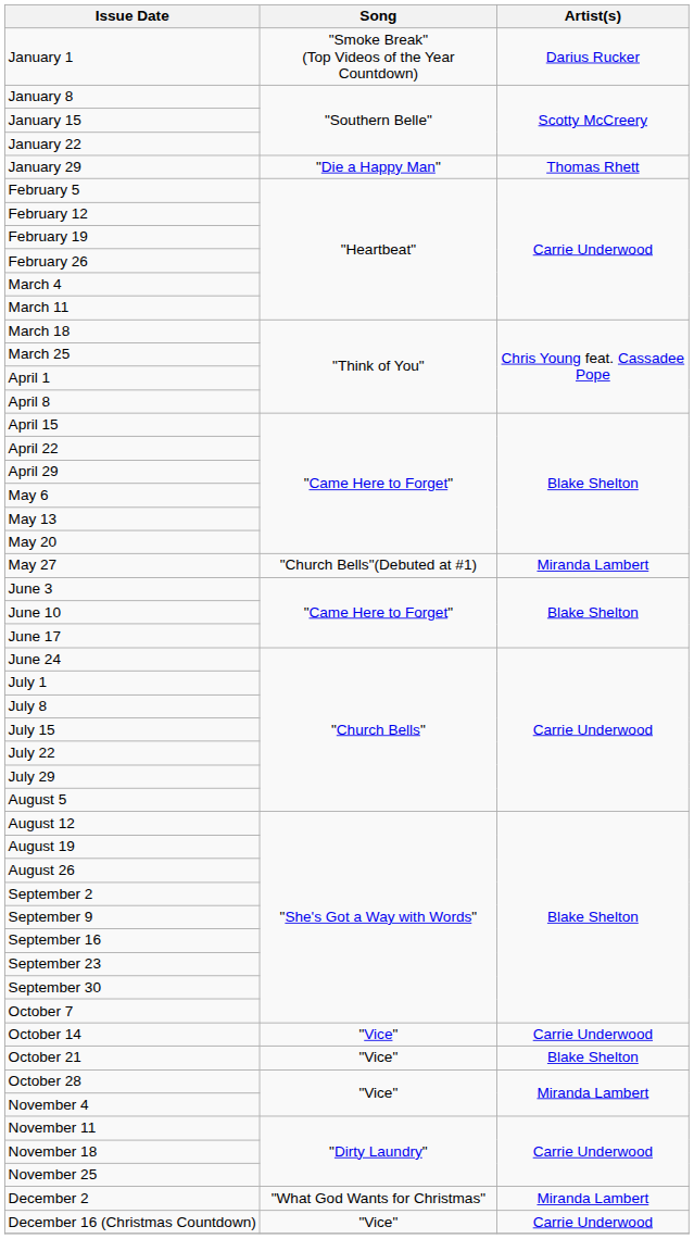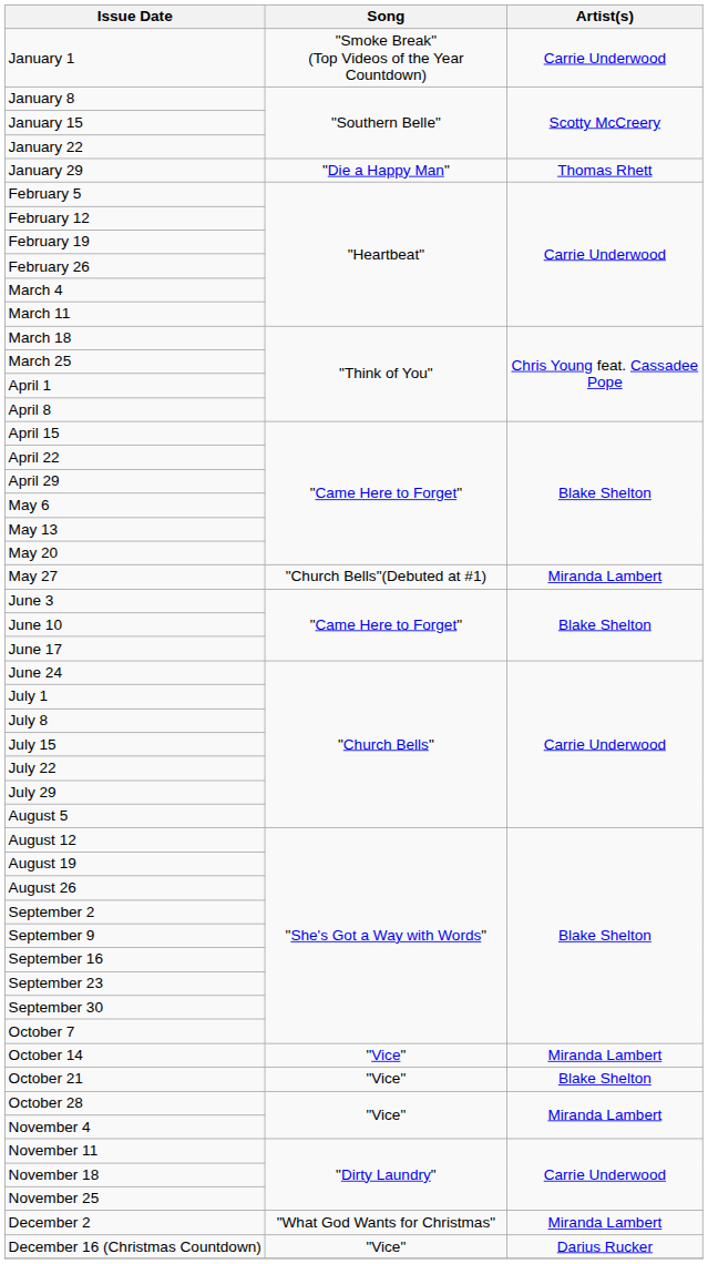 <table class="wikitable">
 <tr>
 <th align="left">Issue Date</th>
 <th align="center" width="250">Song</th>
 <th align="center" width="200">Artist(s)</th>
 </tr>
 <tr>
 <td align="left">January 1</td>
 <td align="center" rowspan="1">"Smoke Break"<br>(Top Videos of the Year Countdown)</td>
-<td align="center" rowspan="1"><a href='#'>Darius Rucker</a></td>
+<td align="center" rowspan="1"><a href='#'>Carrie Underwood</a></td>
 </tr>
 <tr>
 <td align="left">January 8</td>
 <td align="center" rowspan="3">"Southern Belle"</td>
 <td align="center" rowspan="3"><a href='#'>Scotty McCreery</a></td>
 </tr>
 <tr>
 <td align="left">January 15</td>
 </tr>
 <tr>
 <td align-"left">January 22</td>
 </tr>
 <tr>
 <td align="left">January 29</td>
 <td align="center" rowspan="1">"<a href='#'>Die a Happy Man</a>"</td>
 <td align="center" rowspan="1"><a href='#'>Thomas Rhett</a></td>
 </tr>
 <tr>
 <td align="left">February 5</td>
 <td align="center" rowspan="6">"Heartbeat"</td>
 <td align="center" rowspan="6"><a href='#'>Carrie Underwood</a></td>
 </tr>
 <tr>
 <td align="left">February 12</td>
 </tr>
 <tr>
 <td align="left">February 19</td>
 </tr>
 <tr>
 <td align="left">February 26</td>
 </tr>
 <tr>
 <td align="left">March 4</td>
 </tr>
 <tr>
 <td align="left">March 11</td>
 </tr>
 <tr>
 <td align="left">March 18</td>
 <td align="center" rowspan="4">"Think of You"</td>
 <td align="center" rowspan="4"><a href='#'>Chris Young</a> feat. <a href='#'>Cassadee Pope</a></td>
 </tr>
 <tr>
 <td align="left">March 25</td>
 </tr>
 <tr>
 <td>April 1</td>
 </tr>
 <tr>
 <td>April 8</td>
 </tr>
 <tr>
 <td>April 15</td>
 <td align="center" rowspan="6">"<a href='#'>Came Here to Forget</a>"</td>
 <td align="center" rowspan="6"><a href='#'>Blake Shelton</a></td>
 </tr>
 <tr>
 <td>April 22</td>
 </tr>
 <tr>
 <td>April 29</td>
 </tr>
 <tr>
 <td>May 6</td>
 </tr>
 <tr>
 <td>May 13</td>
 </tr>
 <tr>
 <td>May 20</td>
 </tr>
 <tr>
 <td align="left">May 27</td>
 <td align="center" rowspan="1">"Church Bells"(Debuted at #1)</td>
 <td align="center" rowspan="1"><a href='#'>Miranda Lambert</a></td>
 </tr>
 <tr>
 <td align="left">June 3</td>
 <td align="center" rowspan="3">"<a href='#'>Came Here to Forget</a>"</td>
 <td align="center" rowspan="3"><a href='#'>Blake Shelton</a></td>
 </tr>
 <tr>
 <td align="left">June 10</td>
 </tr>
 <tr>
 <td align="left">June 17</td>
 </tr>
 <tr>
 <td align="left">June 24</td>
 <td align="center" rowspan="7">"<a href='#'>Church Bells</a>"</td>
 <td align="center" rowspan="7"><a href='#'>Carrie Underwood</a></td>
 </tr>
 <tr>
 <td align="left">July 1</td>
 </tr>
 <tr>
 <td align="left">July 8</td>
 </tr>
 <tr>
 <td align="left">July 15</td>
 </tr>
 <tr>
 <td align="left">July 22</td>
 </tr>
 <tr>
 <td align="left">July 29</td>
 </tr>
 <tr>
 <td align="left">August 5</td>
 </tr>
 <tr>
 <td align="left">August  12</td>
 <td align="center" rowspan="9">"<a href='#'>She's Got a Way with Words</a>"</td>
 <td align="center" rowspan="9"><a href='#'>Blake Shelton</a></td>
 </tr>
 <tr>
 <td align="left">August 19</td>
 </tr>
 <tr>
 <td align="left">August 26</td>
 </tr>
 <tr>
 <td align="left">September 2</td>
 </tr>
 <tr>
 <td align="left">September 9</td>
 </tr>
 <tr>
 <td align="left">September 16</td>
 </tr>
 <tr>
 <td align="left">September 23</td>
 </tr>
 <tr>
 <td align="left">September 30</td>
 </tr>
 <tr>
 <td align="left">October 7</td>
 </tr>
 <tr>
 <td align="left">October 14</td>
 <td align="center" rowspan="1">"<a href='#'>Vice</a>"</td>
-<td align="center" rowspan="1"><a href='#'>Carrie Underwood</a></td>
+<td align="center" rowspan="1"><a href='#'>Miranda Lambert</a></td>
 </tr>
 <tr>
 <td align="left">October 21</td>
 <td align="center" rowspan="1">"Vice"</td>
 <td align="center" rowspan="1"><a href='#'>Blake Shelton</a></td>
 </tr>
 <tr>
 <td align="left">October 28</td>
 <td align="center" rowspan="2">"Vice"</td>
 <td align="center" rowspan="2"><a href='#'>Miranda Lambert</a></td>
 </tr>
 <tr>
 <td>November 4</td>
 </tr>
 <tr>
 <td align="left">November 11</td>
 <td align="center" rowspan="3">"<a href='#'>Dirty Laundry</a>"</td>
 <td align="center" rowspan="3"><a href='#'>Carrie Underwood</a></td>
 </tr>
 <tr>
 <td>November 18</td>
 </tr>
 <tr>
 <td>November 25</td>
 </tr>
 <tr>
 <td align="left">December 2</td>
 <td align="center" rowspan="1">"What God Wants for Christmas"</td>
 <td align="center" rowspan="1"><a href='#'>Miranda Lambert</a></td>
 </tr>
 <tr>
 <td align="left">December 16 (Christmas Countdown)</td>
 <td align="center" rowspan="1">"Vice"</td>
-<td align="center" rowspan="1"><a href='#'>Carrie Underwood</a></td>
+<td align="center" rowspan="1"><a href='#'>Darius Rucker</a></td>
 </tr>
 <tr>
 </tr>
 </table>
